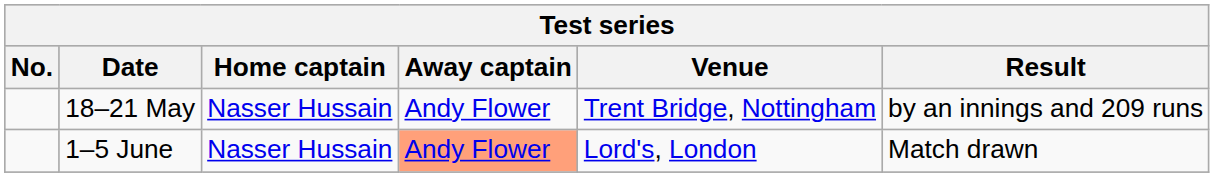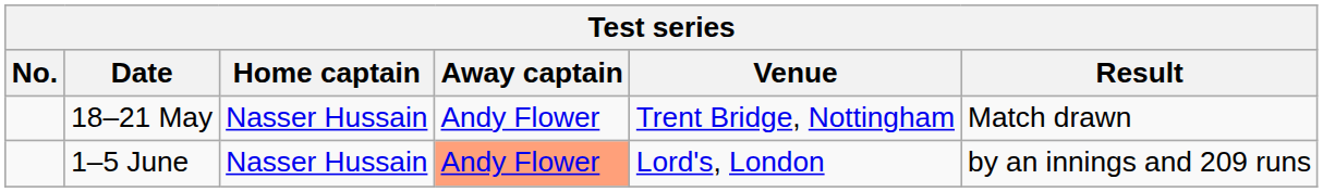 <table class="wikitable">
 <tr>
 <th colspan="9">Test series</th>
 </tr>
 <tr>
 <th>No.</th>
 <th>Date</th>
 <th>Home captain</th>
 <th>Away captain</th>
 <th>Venue</th>
 <th>Result</th>
 </tr>
 <tr>
 <td></td>
 <td>18–21 May</td>
 <td><a href='#'>Nasser Hussain</a></td>
 <td><a href='#'>Andy Flower</a></td>
 <td><a href='#'>Trent Bridge</a>, <a href='#'>Nottingham</a></td>
-<td> by an innings and 209 runs</td>
+<td>Match drawn</td>
 </tr>
 <tr>
 <td></td>
 <td>1–5 June</td>
 <td><a href='#'>Nasser Hussain</a></td>
 <td style="background: lightsalmon;"><a href='#'>Andy Flower</a></td>
 <td><a href='#'>Lord's</a>, <a href='#'>London</a></td>
-<td>Match drawn</td>
+<td> by an innings and 209 runs</td>
 </tr>
 </table>
